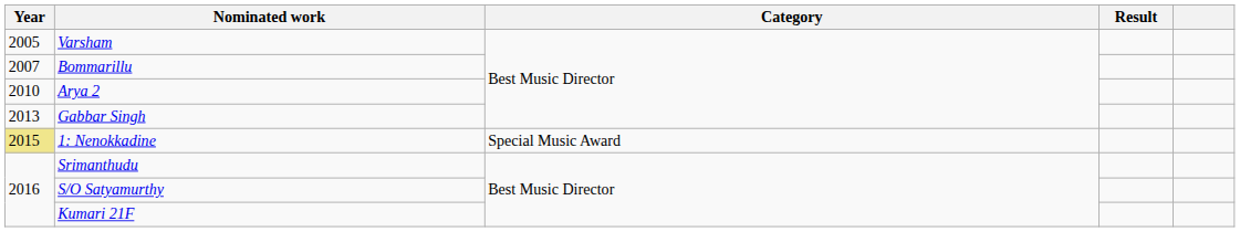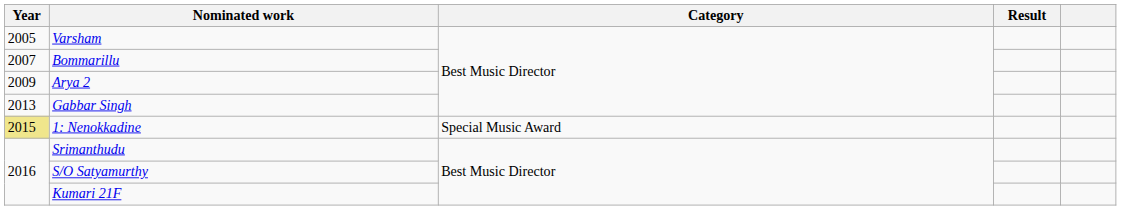 <table class="wikitable" style="width:100%;">
 <tr>
 <th scope="col" style="width:4%;">Year</th>
 <th scope="col" style="width:35%;">Nominated work</th>
 <th scope="col" style="width:50%;">Category</th>
 <th scope="col" style="width:6%;">Result</th>
 <th scope="col" style="width:5%;"></th>
 </tr>
 <tr>
 <td>2005</td>
 <td><a href='#'><em>Varsham</em></a></td>
 <td rowspan="4">Best Music Director</td>
 <td></td>
 <td></td>
 </tr>
 <tr>
 <td>2007</td>
 <td><em><a href='#'>Bommarillu</a></em></td>
 <td></td>
 <td></td>
 </tr>
 <tr>
-<td>2010</td>
+<td>2009</td>
 <td><em><a href='#'>Arya 2</a></em></td>
 <td></td>
 <td></td>
 </tr>
 <tr>
 <td>2013</td>
 <td><a href='#'><em>Gabbar Singh</em></a></td>
 <td></td>
 <td></td>
 </tr>
 <tr>
 <td style="background: khaki;">2015</td>
 <td><em><a href='#'>1: Nenokkadine</a></em></td>
 <td>Special Music Award</td>
 <td></td>
 <td></td>
 </tr>
 <tr>
 <td rowspan="3">2016</td>
 <td><em><a href='#'>Srimanthudu</a></em></td>
 <td rowspan="3">Best Music Director</td>
 <td></td>
 <td></td>
 </tr>
 <tr>
 <td><em><a href='#'>S/O Satyamurthy</a></em></td>
 <td></td>
 <td></td>
 </tr>
 <tr>
 <td><em><a href='#'>Kumari 21F</a></em></td>
 <td></td>
 <td></td>
 </tr>
 </table>
